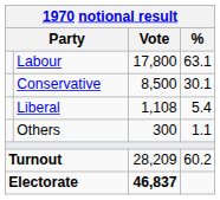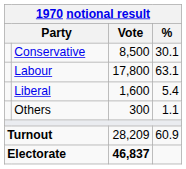 <table class="wikitable">
 <tr>
 <th colspan="4"><a href='#'>1970</a> <a href='#'>notional result</a></th>
 </tr>
 <tr>
 <th bgcolor="#DDDDFF" width="130px" colspan="2">Party</th>
 <th bgcolor="#DDDDFF" width="50px">Vote</th>
 <th bgcolor="#DDDDFF" width="30px">%</th>
 </tr>
 <tr>
 <td></td>
+<td><a href='#'>Conservative</a></td>
+<td align=right>8,500</td>
+<td align=right>30.1</td>
+</tr>
+<tr>
+<td></td>
 <td><a href='#'>Labour</a></td>
 <td align=right>17,800</td>
 <td align=right>63.1</td>
 </tr>
 <tr>
 <td></td>
-<td><a href='#'>Conservative</a></td>
-<td align=right>8,500</td>
-<td align=right>30.1</td>
-</tr>
-<tr>
-<td></td>
 <td><a href='#'>Liberal</a></td>
-<td align=right>1,108</td>
+<td align=right>1,600</td>
 <td align=right>5.4</td>
 </tr>
 <tr>
 <td></td>
 <td>Others</td>
 <td align=right>300</td>
 <td align=right>1.1</td>
 </tr>
 <tr>
 <td colspan="4" bgcolor="#EAECF0"></td>
 </tr>
 <tr>
 <td colspan="2"><strong>Turnout</strong></td>
 <td align=right>28,209</td>
-<td align=right>60.2</td>
+<td align=right>60.9</td>
 </tr>
 <tr>
 <td colspan="2"><strong>Electorate</strong></td>
 <td align=right><strong>46,837</strong></td>
 </tr>
 </table>
